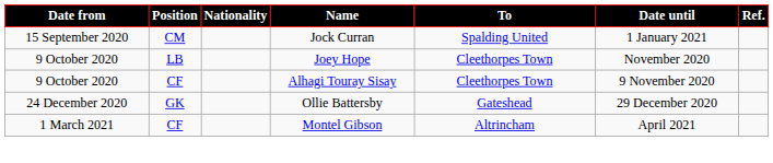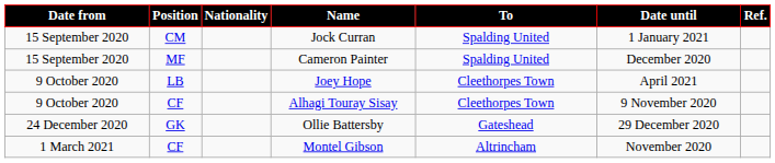 <table class="wikitable"  style="text-align:center; font-size:90%; ">
 <tr>
 <th style="background:#000000; color:#FFFFFF; border:1px solid red; width:150px;">Date from</th>
 <th style="background:#000000; color:#FFFFFF; border:1px solid red; width:50px;">Position</th>
 <th style="background:#000000; color:#FFFFFF; border:1px solid red; width:50px;">Nationality</th>
 <th style="background:#000000; color:#FFFFFF; border:1px solid red; width:150px;">Name</th>
 <th style="background:#000000; color:#FFFFFF; border:1px solid red; width:190px;">To</th>
 <th style="background:#000000; color:#FFFFFF; border:1px solid red; width:150px;">Date until</th>
 <th style="background:#000000; color:#FFFFFF; border:1px solid red; width:25px;">Ref.</th>
 </tr>
 <tr>
 <td>15 September 2020</td>
 <td><a href='#'>CM</a></td>
 <td></td>
 <td>Jock Curran</td>
 <td> <a href='#'>Spalding United</a></td>
 <td>1 January 2021</td>
 <td></td>
 </tr>
 <tr>
+<td>15 September 2020</td>
+<td><a href='#'>MF</a></td>
+<td></td>
+<td>Cameron Painter</td>
+<td> <a href='#'>Spalding United</a></td>
+<td>December 2020</td>
+<td></td>
+</tr>
+<tr>
 <td>9 October 2020</td>
 <td><a href='#'>LB</a></td>
 <td></td>
 <td><a href='#'>Joey Hope</a></td>
 <td> <a href='#'>Cleethorpes Town</a></td>
-<td>November 2020</td>
+<td>April 2021</td>
 <td></td>
 </tr>
 <tr>
 <td>9 October 2020</td>
 <td><a href='#'>CF</a></td>
 <td></td>
 <td><a href='#'>Alhagi Touray Sisay</a></td>
 <td> <a href='#'>Cleethorpes Town</a></td>
 <td>9 November 2020</td>
 <td></td>
 </tr>
 <tr>
 <td>24 December 2020</td>
 <td><a href='#'>GK</a></td>
 <td></td>
 <td>Ollie Battersby</td>
 <td> <a href='#'>Gateshead</a></td>
 <td>29 December 2020</td>
 <td></td>
 </tr>
 <tr>
 <td>1 March 2021</td>
 <td><a href='#'>CF</a></td>
 <td></td>
 <td><a href='#'>Montel Gibson</a></td>
 <td> <a href='#'>Altrincham</a></td>
-<td>April 2021</td>
+<td>November 2020</td>
 <td></td>
 </tr>
 </table>
